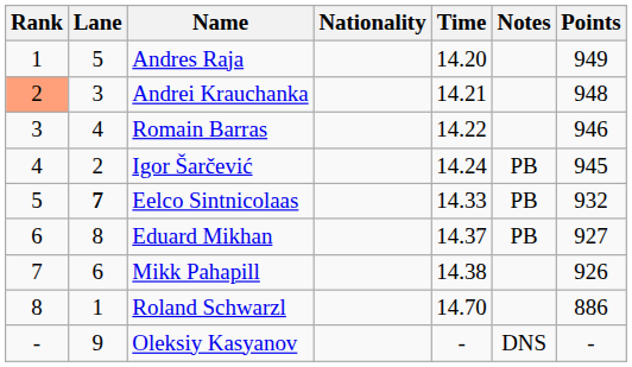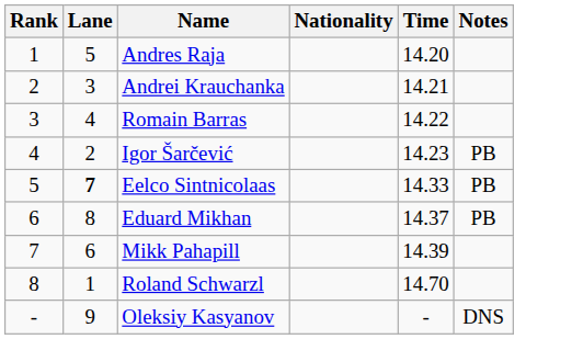 <table class="wikitable sortable" style="text-align:center">
 <tr>
 <th>Rank</th>
 <th>Lane</th>
 <th>Name</th>
 <th>Nationality</th>
 <th>Time</th>
 <th>Notes</th>
-<th>Points</th>
 </tr>
 <tr>
 <td>1</td>
 <td>5</td>
 <td align="left"><a href='#'>Andres Raja</a></td>
 <td align=left></td>
 <td>14.20</td>
 <td></td>
-<td>949</td>
 </tr>
 <tr>
-<td style="background: lightsalmon;">2</td>
+<td>2</td>
 <td>3</td>
 <td align="left"><a href='#'>Andrei Krauchanka</a></td>
 <td align=left></td>
 <td>14.21</td>
 <td></td>
-<td>948</td>
 </tr>
 <tr>
 <td>3</td>
 <td>4</td>
 <td align="left"><a href='#'>Romain Barras</a></td>
 <td align=left></td>
 <td>14.22</td>
 <td></td>
-<td>946</td>
 </tr>
 <tr>
 <td>4</td>
 <td>2</td>
 <td align="left"><a href='#'>Igor Šarčević</a></td>
 <td align=left></td>
-<td>14.24</td>
+<td>14.23</td>
 <td>PB</td>
-<td>945</td>
 </tr>
 <tr>
 <td>5</td>
 <td><strong>7</strong></td>
 <td align="left"><a href='#'>Eelco Sintnicolaas</a></td>
 <td align=left></td>
 <td>14.33</td>
 <td>PB</td>
-<td>932</td>
 </tr>
 <tr>
 <td>6</td>
 <td>8</td>
 <td align="left"><a href='#'>Eduard Mikhan</a></td>
 <td align=left></td>
 <td>14.37</td>
 <td>PB</td>
-<td>927</td>
 </tr>
 <tr>
 <td>7</td>
 <td>6</td>
 <td align="left"><a href='#'>Mikk Pahapill</a></td>
 <td align=left></td>
-<td>14.38</td>
+<td>14.39</td>
 <td></td>
-<td>926</td>
 </tr>
 <tr>
 <td>8</td>
 <td>1</td>
 <td align="left"><a href='#'>Roland Schwarzl</a></td>
 <td align=left></td>
 <td>14.70</td>
 <td></td>
-<td>886</td>
 </tr>
 <tr>
 <td>-</td>
 <td>9</td>
 <td align="left"><a href='#'>Oleksiy Kasyanov</a></td>
 <td align=left></td>
 <td>-</td>
 <td>DNS</td>
-<td>-</td>
 </tr>
 </table>
